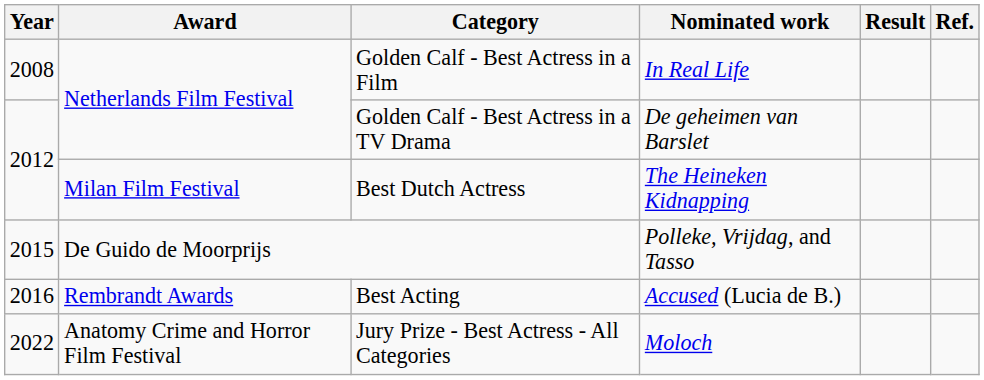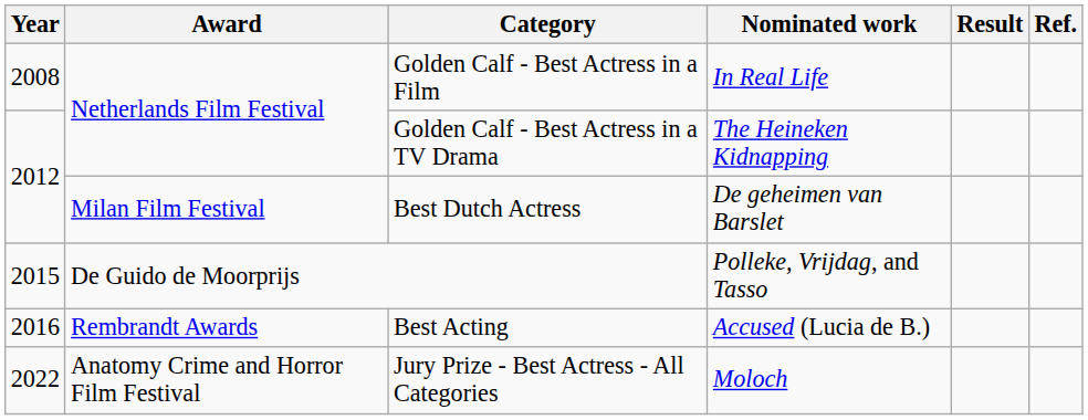 <table width="80%" class="wikitable">
 <tr>
 <th width="10">Year</th>
 <th width="250">Award</th>
 <th width="250">Category</th>
 <th width="180">Nominated work</th>
 <th width="30">Result</th>
 <th width="10">Ref.</th>
 </tr>
 <tr>
 <td>2008</td>
 <td rowspan="2"><a href='#'>Netherlands Film Festival</a></td>
 <td>Golden Calf - Best Actress in a Film</td>
 <td><em><a href='#'>In Real Life</a></em></td>
 <td></td>
 <td></td>
 </tr>
 <tr>
 <td rowspan="2">2012</td>
 <td>Golden Calf - Best Actress in a TV Drama</td>
-<td><em>De geheimen van Barslet</em></td>
+<td><em><a href='#'>The Heineken Kidnapping</a></em></td>
 <td></td>
 <td></td>
 </tr>
 <tr>
 <td><a href='#'>Milan Film Festival</a></td>
 <td>Best Dutch Actress</td>
-<td><em><a href='#'>The Heineken Kidnapping</a></em></td>
+<td><em>De geheimen van Barslet</em></td>
 <td></td>
 <td></td>
 </tr>
 <tr>
 <td>2015</td>
 <td colspan="2">De Guido de Moorprijs</td>
 <td><em>Polleke, Vrijdag</em>, and <em>Tasso</em></td>
 <td></td>
 <td></td>
 </tr>
 <tr>
 <td>2016</td>
 <td><a href='#'>Rembrandt Awards</a></td>
 <td>Best Acting</td>
 <td><em><a href='#'>Accused</a></em> (Lucia de B.)</td>
 <td></td>
 <td></td>
 </tr>
 <tr>
 <td>2022</td>
 <td>Anatomy Crime and Horror Film Festival</td>
 <td>Jury Prize - Best Actress - All Categories</td>
 <td><em><a href='#'>Moloch</a></em></td>
 <td></td>
 <td></td>
 </tr>
 </table>
